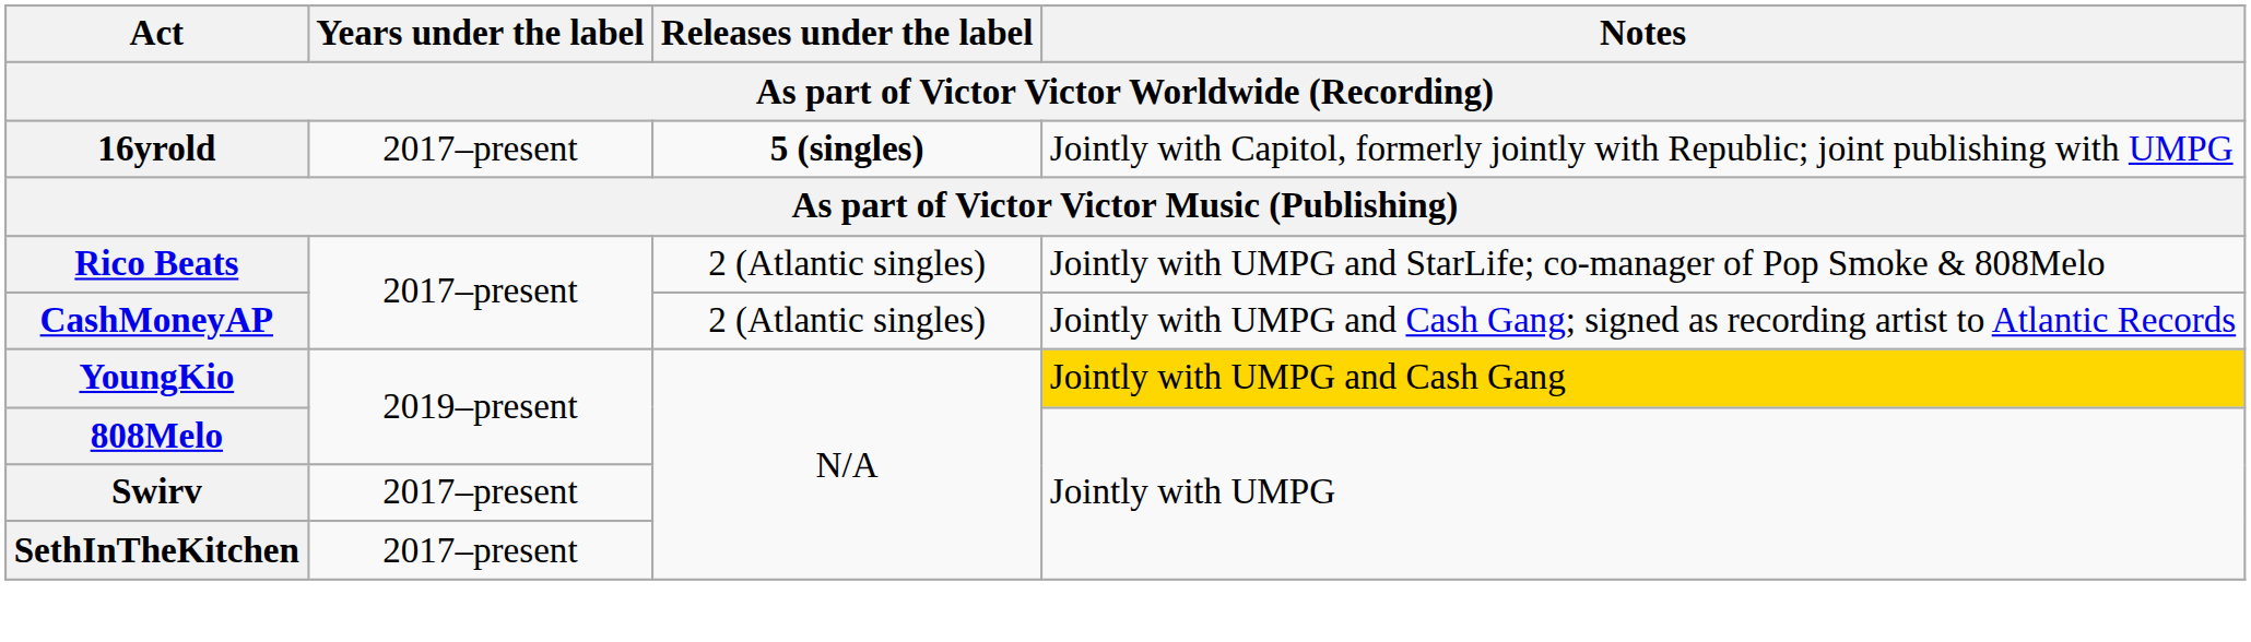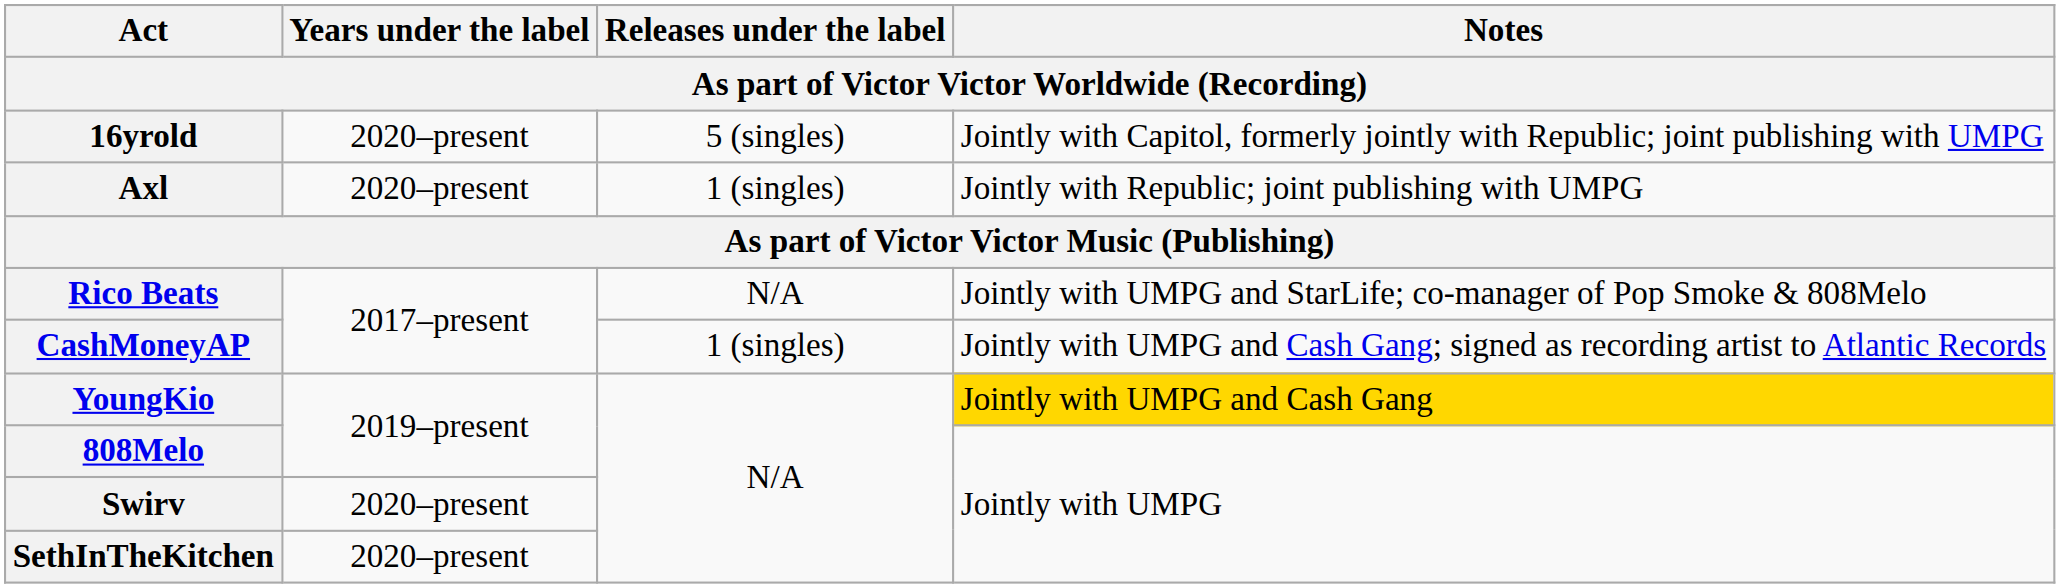 <table class="wikitable sortable">
 <tr>
 <th>Act</th>
 <th>Years under the label</th>
 <th>Releases under the label</th>
 <th>Notes</th>
 </tr>
 <tr>
 <th colspan="4">As part of Victor Victor Worldwide (Recording)</th>
 </tr>
 <tr>
 <th>16yrold</th>
-<td style="text-align:center;">2017–present</td>
-<td style="text-align:center;"><strong>5 (singles)</strong></td>
+<td style="text-align:center;">2020–present</td>
+<td style="text-align:center;">5 (singles)</td>
 <td>Jointly with Capitol, formerly jointly with Republic; joint publishing with <a href='#'>UMPG</a></td>
+</tr>
+<tr>
+<th>Axl</th>
+<td style="text-align:center;">2020–present</td>
+<td style="text-align:center;">1 (singles)</td>
+<td>Jointly with Republic; joint publishing with UMPG</td>
 </tr>
 <tr>
 <th colspan="4">As part of Victor Victor Music (Publishing)</th>
 </tr>
 <tr>
 <th><a href='#'>Rico Beats</a></th>
 <td rowspan="2" style="text-align:center;">2017–present</td>
-<td style="text-align:center;">2 (Atlantic singles)</td>
+<td style="text-align:center;">N/A</td>
 <td>Jointly with UMPG and StarLife; co-manager of Pop Smoke & 808Melo</td>
 </tr>
 <tr>
 <th><a href='#'>CashMoneyAP</a></th>
-<td style="text-align:center;">2 (Atlantic singles)</td>
+<td style="text-align:center;">1 (singles)</td>
 <td>Jointly with UMPG and <a href='#'>Cash Gang</a>; signed as recording artist to <a href='#'>Atlantic Records</a></td>
 </tr>
 <tr>
 <th><a href='#'>YoungKio</a></th>
 <td rowspan="2" style="text-align:center;">2019–present</td>
 <td rowspan="4" style="text-align:center;">N/A</td>
 <td style="background: gold;">Jointly with UMPG and Cash Gang</td>
 </tr>
 <tr>
 <th><a href='#'>808Melo</a></th>
 <td rowspan="3">Jointly with UMPG</td>
 </tr>
 <tr>
 <th>Swirv</th>
-<td style="text-align:center;">2017–present</td>
+<td style="text-align:center;">2020–present</td>
 </tr>
 <tr>
 <th>SethInTheKitchen</th>
-<td style="text-align:center;">2017–present</td>
+<td style="text-align:center;">2020–present</td>
 </tr>
 </table>
